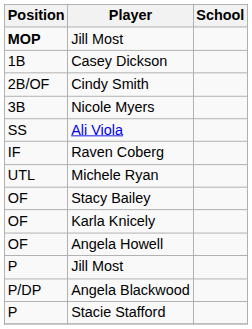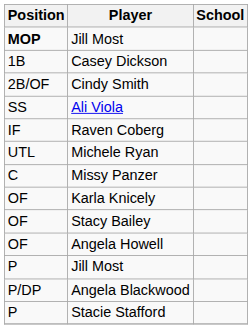 <table class="wikitable">
 <tr>
 <th>Position</th>
 <th>Player</th>
 <th>School</th>
 </tr>
 <tr>
 <td><strong>MOP</strong></td>
 <td>Jill Most</td>
 <td></td>
 </tr>
 <tr>
 <td>1B</td>
 <td>Casey Dickson</td>
 <td></td>
 </tr>
 <tr>
 <td>2B/OF</td>
 <td>Cindy Smith</td>
 <td></td>
 </tr>
 <tr>
-<td>3B</td>
-<td>Nicole Myers</td>
-<td></td>
-</tr>
-<tr>
 <td>SS</td>
 <td><a href='#'>Ali Viola</a></td>
 <td></td>
 </tr>
 <tr>
 <td>IF</td>
 <td>Raven Coberg</td>
 <td></td>
 </tr>
 <tr>
 <td>UTL</td>
 <td>Michele Ryan</td>
 <td></td>
 </tr>
 <tr>
-<td>OF</td>
-<td>Stacy Bailey</td>
+<td>C</td>
+<td>Missy Panzer</td>
 <td></td>
 </tr>
 <tr>
 <td>OF</td>
 <td>Karla Knicely</td>
+<td></td>
+</tr>
+<tr>
+<td>OF</td>
+<td>Stacy Bailey</td>
 <td></td>
 </tr>
 <tr>
 <td>OF</td>
 <td>Angela Howell</td>
 <td></td>
 </tr>
 <tr>
 <td>P</td>
 <td>Jill Most</td>
 <td></td>
 </tr>
 <tr>
 <td>P/DP</td>
 <td>Angela Blackwood</td>
 <td></td>
 </tr>
 <tr>
 <td>P</td>
 <td>Stacie Stafford</td>
 <td></td>
 </tr>
 <tr>
 </tr>
 </table>
